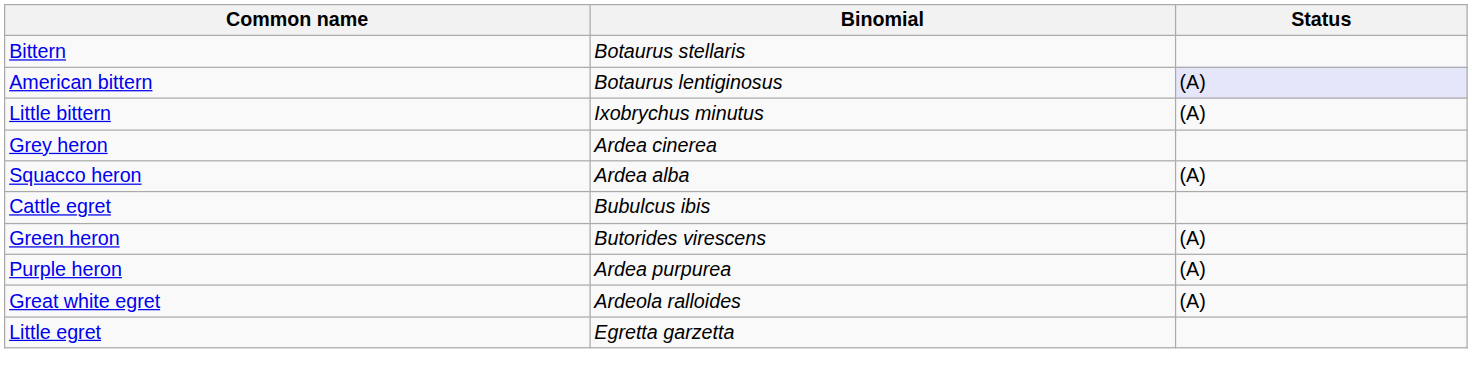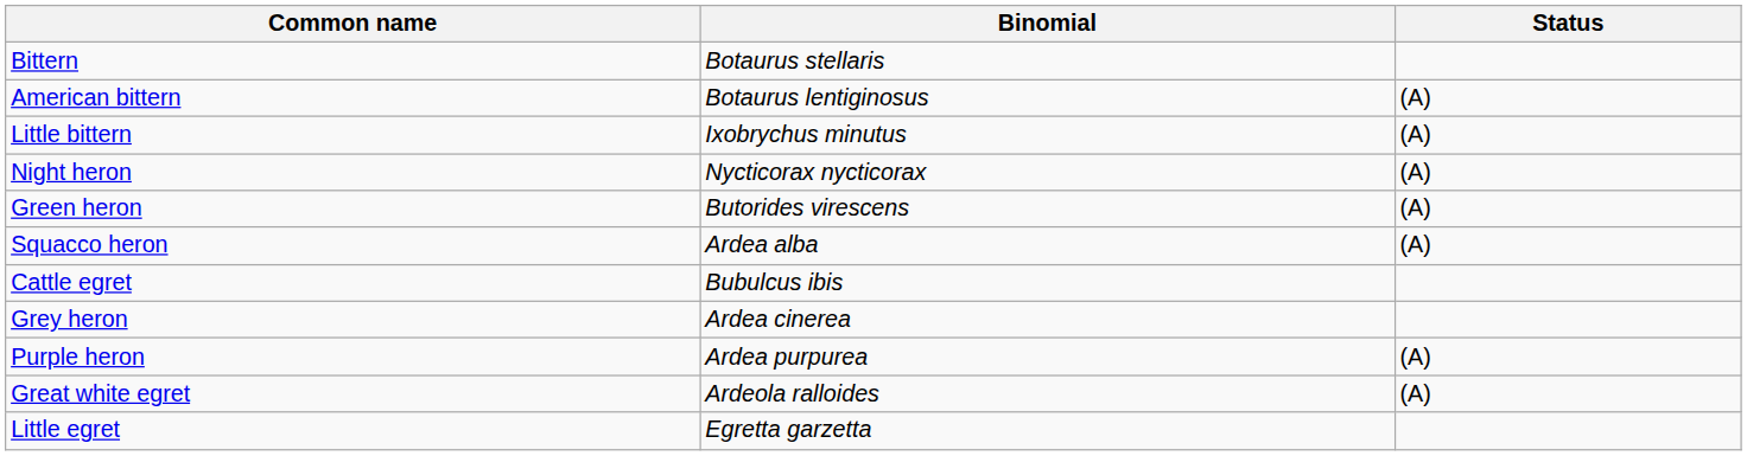 <table style="width:60%;" class="wikitable">
 <tr>
 <th width=40%>Common name</th>
 <th width=40%>Binomial</th>
 <th width=20%>Status</th>
 </tr>
 <tr>
 <td><a href='#'>Bittern</a></td>
 <td><em>Botaurus stellaris</em></td>
 <td></td>
 </tr>
 <tr>
 <td><a href='#'>American bittern</a></td>
 <td><em>Botaurus lentiginosus</em></td>
-<td style="background: lavender;">(A)</td>
+<td>(A)</td>
 </tr>
 <tr>
 <td><a href='#'>Little bittern</a></td>
 <td><em>Ixobrychus minutus</em></td>
 <td>(A)</td>
 </tr>
 <tr>
-<td><a href='#'>Grey heron</a></td>
-<td><em>Ardea cinerea</em></td>
-<td></td>
+<td><a href='#'>Night heron</a></td>
+<td><em>Nycticorax nycticorax</em></td>
+<td>(A)</td>
+</tr>
+<tr>
+<td><a href='#'>Green heron</a></td>
+<td><em>Butorides virescens</em></td>
+<td>(A)</td>
 </tr>
 <tr>
 <td><a href='#'>Squacco heron</a></td>
 <td><em>Ardea alba</em></td>
 <td>(A)</td>
 </tr>
 <tr>
 <td><a href='#'>Cattle egret</a></td>
 <td><em>Bubulcus ibis</em></td>
 <td></td>
 </tr>
 <tr>
-<td><a href='#'>Green heron</a></td>
-<td><em>Butorides virescens</em></td>
-<td>(A)</td>
+<td><a href='#'>Grey heron</a></td>
+<td><em>Ardea cinerea</em></td>
+<td></td>
 </tr>
 <tr>
 <td><a href='#'>Purple heron</a></td>
 <td><em>Ardea purpurea</em></td>
 <td>(A)</td>
 </tr>
 <tr>
 <td><a href='#'>Great white egret</a></td>
 <td><em>Ardeola ralloides</em></td>
 <td>(A)</td>
 </tr>
 <tr>
 <td><a href='#'>Little egret</a></td>
 <td><em>Egretta garzetta</em></td>
 <td></td>
 </tr>
 </table>
